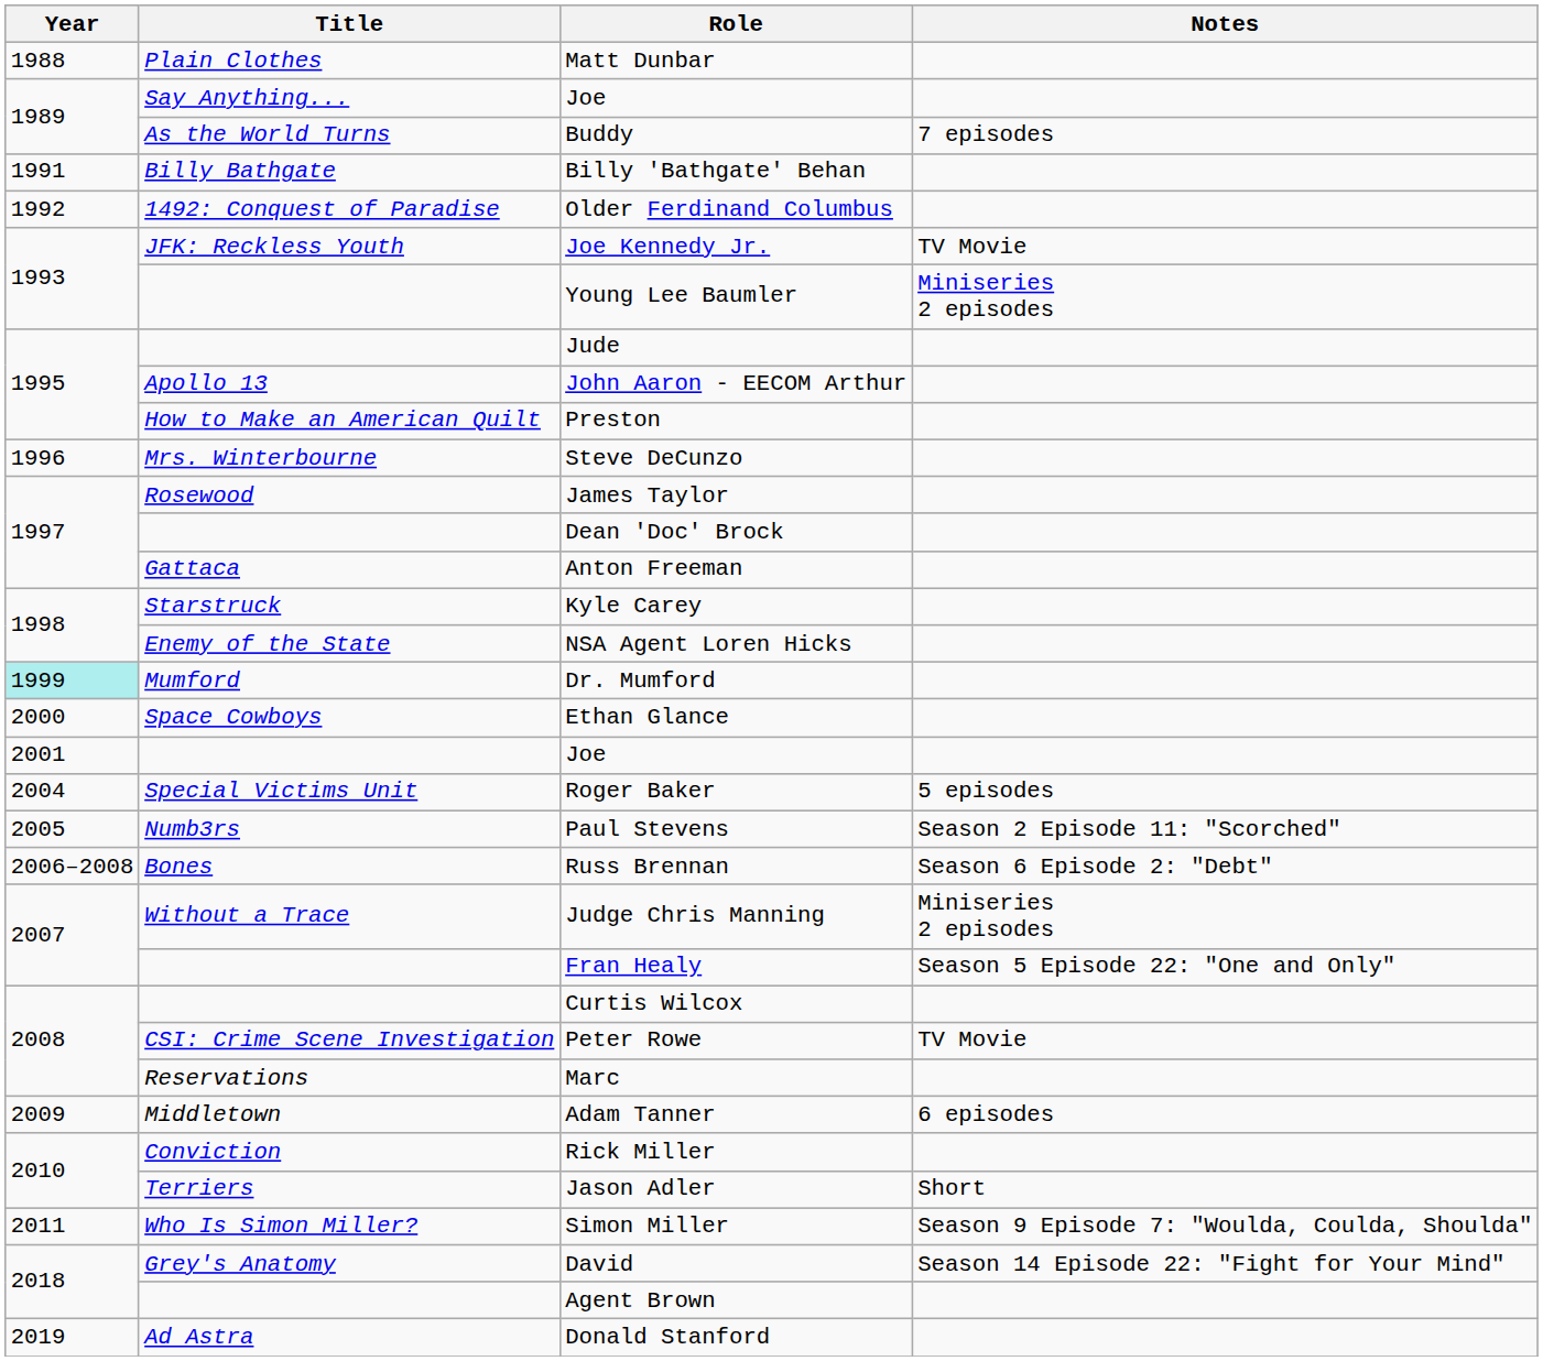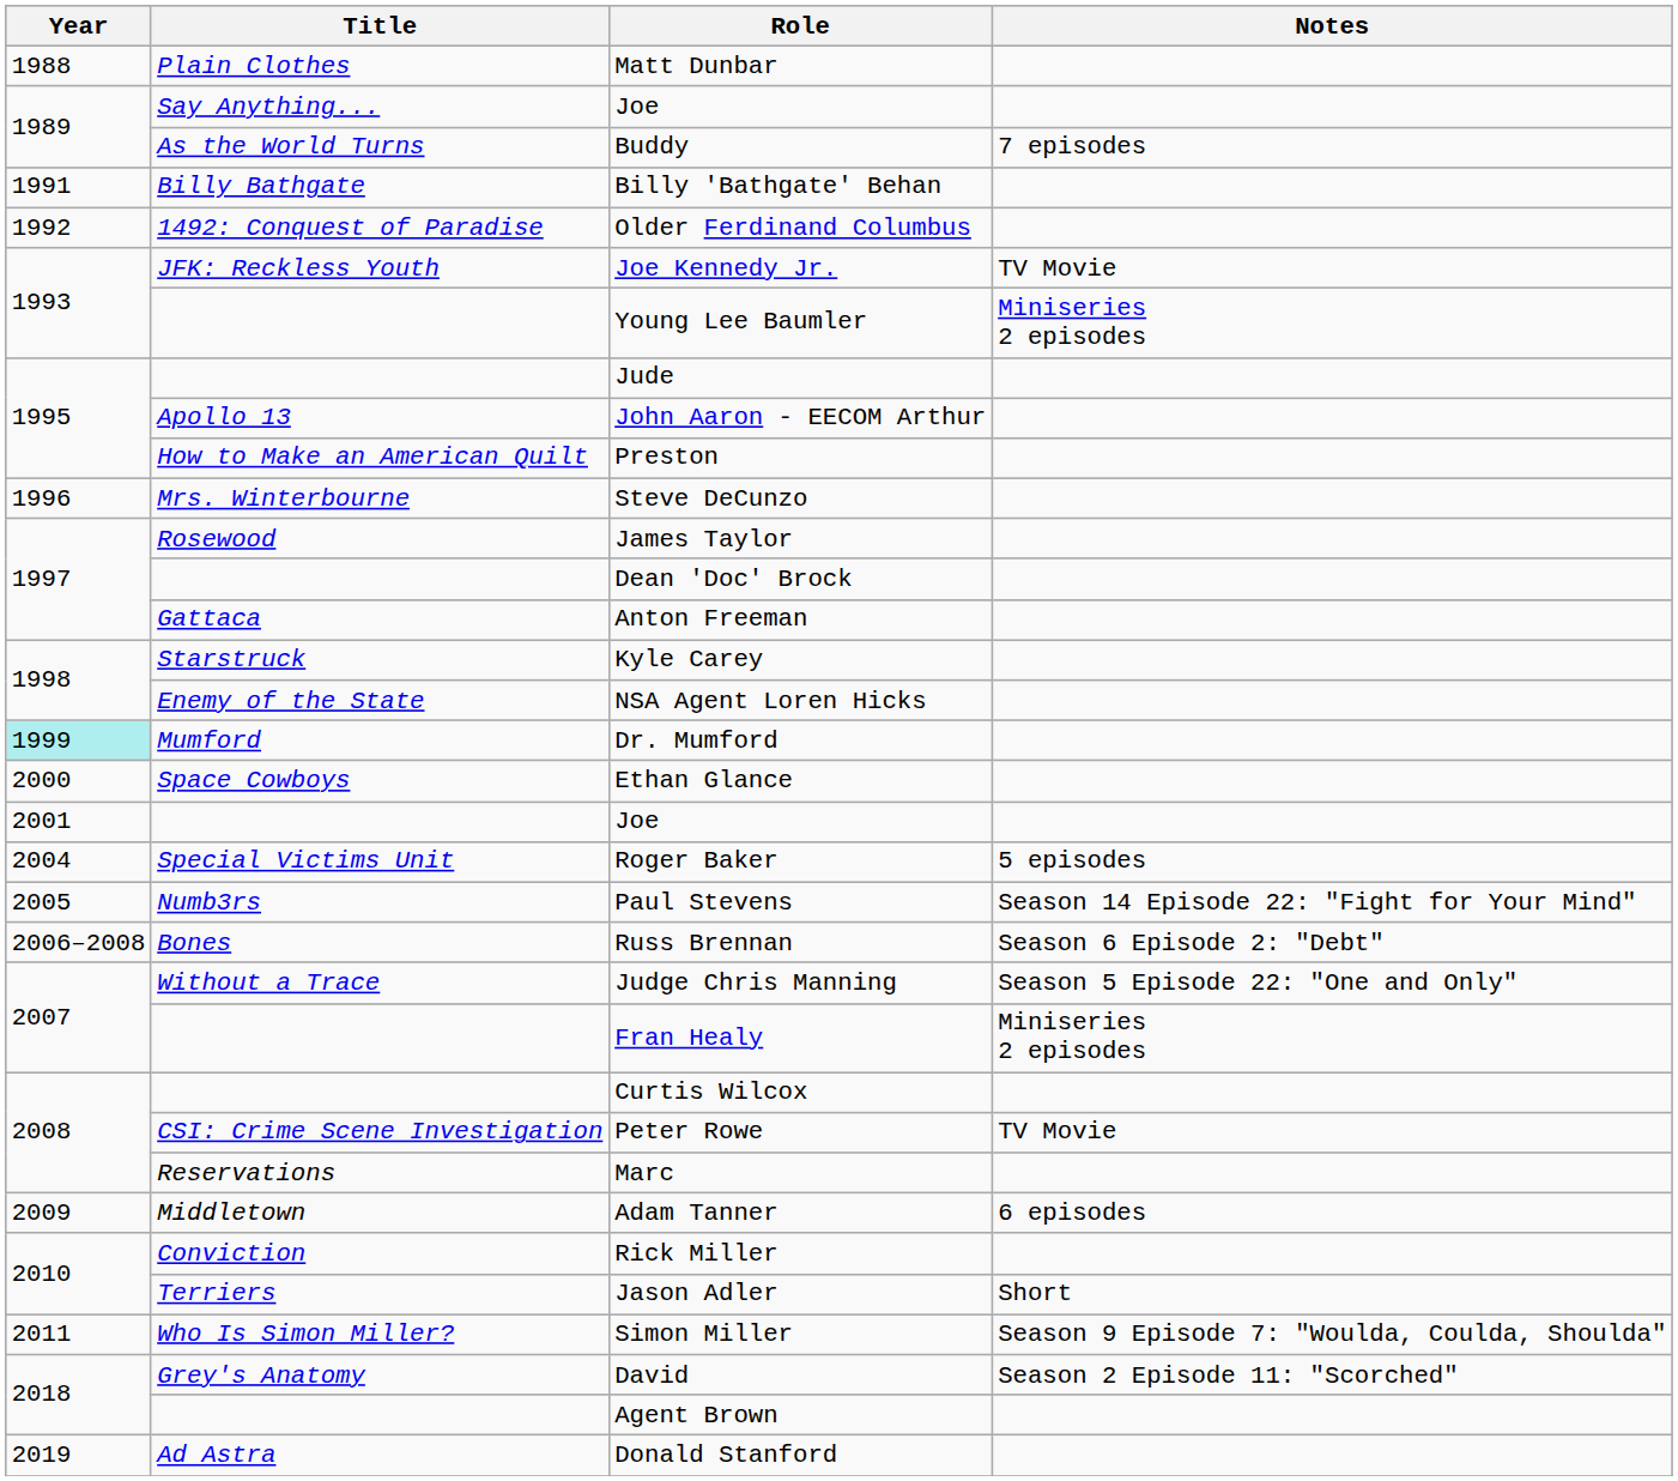 <table class="wikitable sortable">
 <tr>
 <th>Year</th>
 <th>Title</th>
 <th>Role</th>
 <th class="unsortable">Notes</th>
 </tr>
 <tr>
 <td>1988</td>
 <td><em><a href='#'>Plain Clothes</a></em></td>
 <td>Matt Dunbar</td>
 <td></td>
 </tr>
 <tr>
 <td rowspan="2">1989</td>
 <td><em><a href='#'>Say Anything...</a></em></td>
 <td>Joe</td>
 <td></td>
 </tr>
 <tr>
 <td><em><a href='#'>As the World Turns</a></em></td>
 <td>Buddy</td>
 <td>7 episodes</td>
 </tr>
 <tr>
 <td>1991</td>
 <td><em><a href='#'>Billy Bathgate</a></em></td>
 <td>Billy 'Bathgate' Behan</td>
 <td></td>
 </tr>
 <tr>
 <td>1992</td>
 <td><em><a href='#'>1492: Conquest of Paradise</a></em></td>
 <td>Older <a href='#'>Ferdinand Columbus</a></td>
 <td></td>
 </tr>
 <tr>
 <td rowspan="2">1993</td>
 <td><em><a href='#'>JFK: Reckless Youth</a></em></td>
 <td><a href='#'>Joe Kennedy Jr.</a></td>
 <td>TV Movie</td>
 </tr>
 <tr>
 <td><em></em></td>
 <td>Young Lee Baumler</td>
 <td><a href='#'>Miniseries</a><br>2 episodes</td>
 </tr>
 <tr>
 <td rowspan="3">1995</td>
 <td><em></em></td>
 <td>Jude</td>
 <td></td>
 </tr>
 <tr>
 <td><em><a href='#'>Apollo 13</a></em></td>
 <td><a href='#'>John Aaron</a> - EECOM Arthur</td>
 <td></td>
 </tr>
 <tr>
 <td><em><a href='#'>How to Make an American Quilt</a></em></td>
 <td>Preston</td>
 <td></td>
 </tr>
 <tr>
 <td>1996</td>
 <td><em><a href='#'>Mrs. Winterbourne</a></em></td>
 <td>Steve DeCunzo</td>
 <td></td>
 </tr>
 <tr>
 <td rowspan="3">1997</td>
 <td><em><a href='#'>Rosewood</a></em></td>
 <td>James Taylor</td>
 <td></td>
 </tr>
 <tr>
 <td><em></em></td>
 <td>Dean 'Doc' Brock</td>
 <td></td>
 </tr>
 <tr>
 <td><em><a href='#'>Gattaca</a></em></td>
 <td>Anton Freeman</td>
 <td></td>
 </tr>
 <tr>
 <td rowspan="2">1998</td>
 <td><em><a href='#'>Starstruck</a></em></td>
 <td>Kyle Carey</td>
 <td></td>
 </tr>
 <tr>
 <td><em><a href='#'>Enemy of the State</a></em></td>
 <td>NSA Agent Loren Hicks</td>
 <td></td>
 </tr>
 <tr>
 <td style="background: paleturquoise;">1999</td>
 <td><em><a href='#'>Mumford</a></em></td>
 <td>Dr. Mumford</td>
 <td></td>
 </tr>
 <tr>
 <td>2000</td>
 <td><em><a href='#'>Space Cowboys</a></em></td>
 <td>Ethan Glance</td>
 <td></td>
 </tr>
 <tr>
 <td>2001</td>
 <td><em></em></td>
 <td>Joe</td>
 <td></td>
 </tr>
 <tr>
 <td>2004</td>
 <td><em><a href='#'>Special Victims Unit</a></em></td>
 <td>Roger Baker</td>
 <td>5 episodes</td>
 </tr>
 <tr>
 <td>2005</td>
 <td><em><a href='#'>Numb3rs</a></em></td>
 <td>Paul Stevens</td>
-<td>Season 2 Episode 11: "Scorched"</td>
+<td>Season 14 Episode 22: "Fight for Your Mind"</td>
 </tr>
 <tr>
 <td>2006–2008</td>
 <td><em><a href='#'>Bones</a></em></td>
 <td>Russ Brennan</td>
 <td>Season 6 Episode 2: "Debt"</td>
 </tr>
 <tr>
 <td rowspan="2">2007</td>
 <td><em><a href='#'>Without a Trace</a></em></td>
 <td>Judge Chris Manning</td>
-<td>Miniseries<br>2 episodes</td>
+<td>Season 5 Episode 22: "One and Only"</td>
 </tr>
 <tr>
 <td><em></em></td>
 <td><a href='#'>Fran Healy</a></td>
-<td>Season 5 Episode 22: "One and Only"</td>
+<td>Miniseries<br>2 episodes</td>
 </tr>
 <tr>
 <td rowspan="3">2008</td>
 <td><em></em></td>
 <td>Curtis Wilcox</td>
 <td></td>
 </tr>
 <tr>
 <td><em><a href='#'>CSI: Crime Scene Investigation</a></em></td>
 <td>Peter Rowe</td>
 <td>TV Movie</td>
 </tr>
 <tr>
 <td><em>Reservations</em></td>
 <td>Marc</td>
 <td></td>
 </tr>
 <tr>
 <td>2009</td>
 <td><em>Middletown</em></td>
 <td>Adam Tanner</td>
 <td>6 episodes</td>
 </tr>
 <tr>
 <td rowspan="2">2010</td>
 <td><em><a href='#'>Conviction</a></em></td>
 <td>Rick Miller</td>
 <td></td>
 </tr>
 <tr>
 <td><em><a href='#'>Terriers</a></em></td>
 <td>Jason Adler</td>
 <td>Short</td>
 </tr>
 <tr>
 <td>2011</td>
 <td><em><a href='#'>Who Is Simon Miller?</a></em></td>
 <td>Simon Miller</td>
 <td>Season 9 Episode 7: "Woulda, Coulda, Shoulda"</td>
 </tr>
 <tr>
 <td rowspan="2">2018</td>
 <td><em><a href='#'>Grey's Anatomy</a></em></td>
 <td>David</td>
-<td>Season 14 Episode 22: "Fight for Your Mind"</td>
+<td>Season 2 Episode 11: "Scorched"</td>
 </tr>
 <tr>
 <td><em></em></td>
 <td>Agent Brown</td>
 <td></td>
 </tr>
 <tr>
 <td>2019</td>
 <td><em><a href='#'>Ad Astra</a></em></td>
 <td>Donald Stanford</td>
 <td></td>
 </tr>
 <tr>
 </tr>
 </table>
